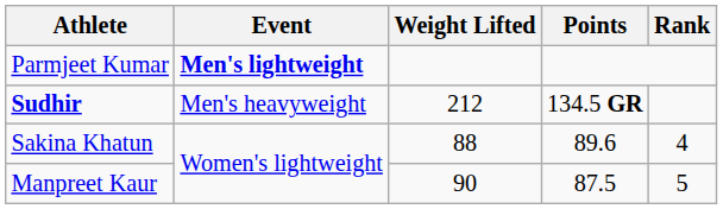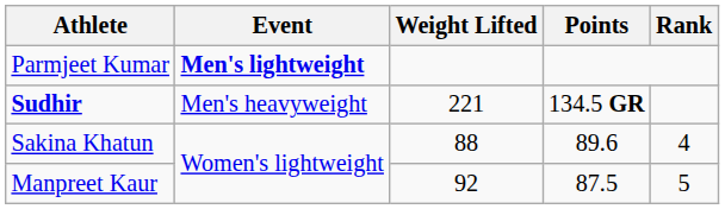 <table class=wikitable style=font-size:90%;text-align:center>
 <tr>
 <th>Athlete</th>
 <th>Event</th>
 <th>Weight Lifted</th>
 <th>Points</th>
 <th>Rank</th>
 </tr>
 <tr>
 <td align=left><a href='#'>Parmjeet Kumar</a></td>
 <td align=left><strong><a href='#'>Men's lightweight</a></strong></td>
 <td></td>
 <td colspan=2></td>
 </tr>
 <tr>
 <td align=left><strong><a href='#'>Sudhir</a></strong></td>
 <td align=left><a href='#'>Men's heavyweight</a></td>
-<td>212</td>
+<td>221</td>
 <td>134.5 <strong>GR</strong></td>
 <td></td>
 </tr>
 <tr>
 <td align="left"><a href='#'>Sakina Khatun</a></td>
 <td rowspan="2" align="left"><a href='#'>Women's lightweight</a></td>
 <td>88</td>
 <td>89.6</td>
 <td>4</td>
 </tr>
 <tr>
 <td align="left"><a href='#'>Manpreet Kaur</a></td>
-<td>90</td>
+<td>92</td>
 <td>87.5</td>
 <td>5</td>
 </tr>
 </table>
